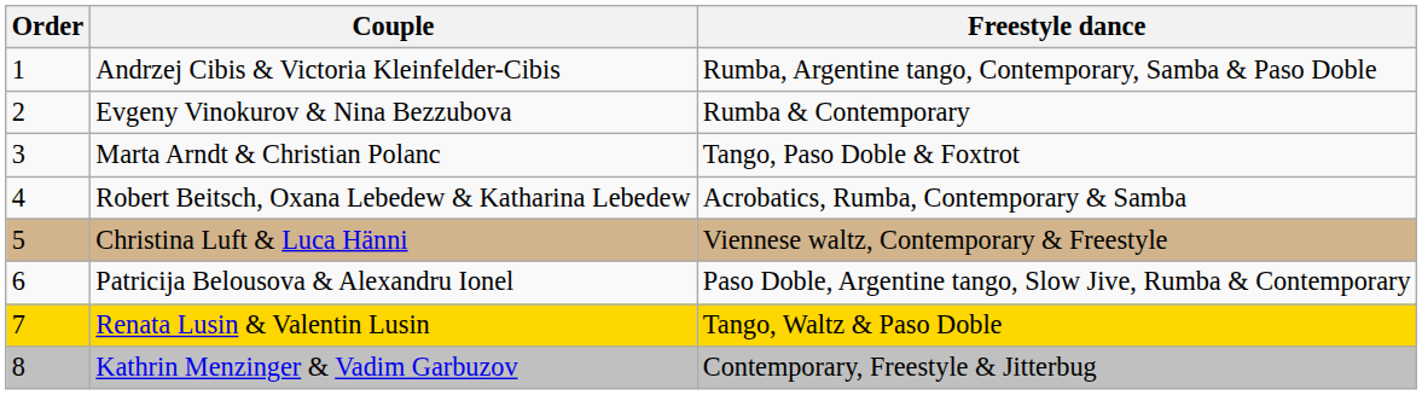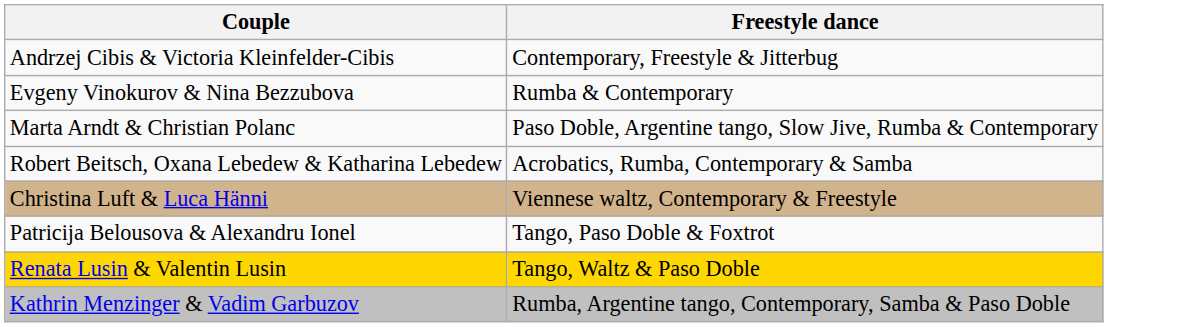 <table class="wikitable sortable">
 <tr>
-<th>Order</th>
 <th>Couple</th>
 <th>Freestyle dance</th>
 </tr>
 <tr>
-<td>1</td>
 <td>Andrzej Cibis & Victoria Kleinfelder-Cibis</td>
-<td>Rumba, Argentine tango, Contemporary, Samba & Paso Doble</td>
+<td>Contemporary, Freestyle & Jitterbug</td>
 </tr>
 <tr>
-<td>2</td>
 <td>Evgeny Vinokurov & Nina Bezzubova</td>
 <td>Rumba & Contemporary</td>
 </tr>
 <tr>
-<td>3</td>
 <td>Marta Arndt & Christian Polanc</td>
-<td>Tango, Paso Doble & Foxtrot</td>
+<td>Paso Doble, Argentine tango, Slow Jive, Rumba & Contemporary</td>
 </tr>
 <tr>
-<td>4</td>
 <td>Robert Beitsch, Oxana Lebedew & Katharina Lebedew</td>
 <td>Acrobatics, Rumba, Contemporary & Samba</td>
 </tr>
 <tr style="background:tan;"|>
-<td>5</td>
 <td>Christina Luft & <a href='#'>Luca Hänni</a></td>
 <td>Viennese waltz, Contemporary & Freestyle</td>
 </tr>
 <tr>
-<td>6</td>
 <td>Patricija Belousova & Alexandru Ionel</td>
-<td>Paso Doble, Argentine tango, Slow Jive, Rumba & Contemporary</td>
+<td>Tango, Paso Doble & Foxtrot</td>
 </tr>
 <tr style="background:gold;"|>
-<td>7</td>
 <td><a href='#'>Renata Lusin</a> & Valentin Lusin</td>
 <td>Tango, Waltz & Paso Doble</td>
 </tr>
 <tr style="background:silver;"|>
-<td>8</td>
 <td><a href='#'>Kathrin Menzinger</a> & <a href='#'>Vadim Garbuzov</a></td>
-<td>Contemporary, Freestyle & Jitterbug</td>
+<td>Rumba, Argentine tango, Contemporary, Samba & Paso Doble</td>
 </tr>
 </table>
